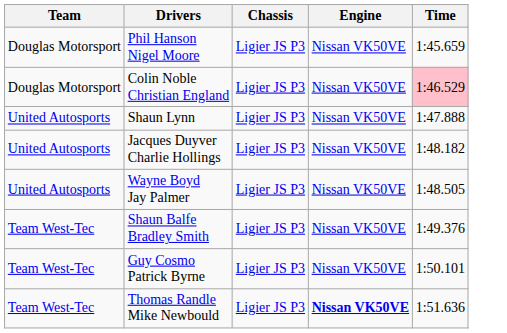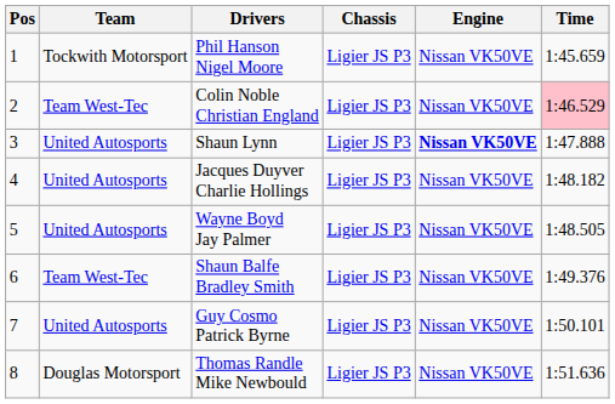 <table class="wikitable" style="font-size: 85%;">
 <tr>
+<th>Pos</th>
 <th>Team</th>
 <th>Drivers</th>
 <th>Chassis</th>
 <th>Engine</th>
 <th>Time</th>
 </tr>
 <tr>
-<td> Douglas Motorsport</td>
+<td>1</td>
+<td> Tockwith Motorsport</td>
 <td> <a href='#'>Phil Hanson</a> <br> <a href='#'>Nigel Moore</a></td>
 <td><a href='#'>Ligier JS P3</a></td>
 <td><a href='#'>Nissan VK50VE</a></td>
 <td>1:45.659</td>
 </tr>
 <tr>
-<td> Douglas Motorsport</td>
+<td>2</td>
+<td> <a href='#'>Team West-Tec</a></td>
 <td> Colin Noble <br> <a href='#'>Christian England</a></td>
 <td><a href='#'>Ligier JS P3</a></td>
 <td><a href='#'>Nissan VK50VE</a></td>
 <td style="background: pink;">1:46.529</td>
 </tr>
 <tr>
+<td>3</td>
 <td> <a href='#'>United Autosports</a></td>
 <td> Shaun Lynn</td>
 <td><a href='#'>Ligier JS P3</a></td>
-<td><a href='#'>Nissan VK50VE</a></td>
+<td><strong><a href='#'>Nissan VK50VE</a></strong></td>
 <td>1:47.888</td>
 </tr>
 <tr>
+<td>4</td>
 <td> <a href='#'>United Autosports</a></td>
 <td> Jacques Duyver <br> Charlie Hollings</td>
 <td><a href='#'>Ligier JS P3</a></td>
 <td><a href='#'>Nissan VK50VE</a></td>
 <td>1:48.182</td>
 </tr>
 <tr>
+<td>5</td>
 <td> <a href='#'>United Autosports</a></td>
 <td> <a href='#'>Wayne Boyd</a> <br> Jay Palmer</td>
 <td><a href='#'>Ligier JS P3</a></td>
 <td><a href='#'>Nissan VK50VE</a></td>
 <td>1:48.505</td>
 </tr>
 <tr>
+<td>6</td>
 <td> <a href='#'>Team West-Tec</a></td>
 <td> <a href='#'>Shaun Balfe</a> <br> <a href='#'>Bradley Smith</a></td>
 <td><a href='#'>Ligier JS P3</a></td>
 <td><a href='#'>Nissan VK50VE</a></td>
 <td>1:49.376</td>
 </tr>
 <tr>
-<td> <a href='#'>Team West-Tec</a></td>
+<td>7</td>
+<td> <a href='#'>United Autosports</a></td>
 <td> <a href='#'>Guy Cosmo</a> <br> Patrick Byrne</td>
 <td><a href='#'>Ligier JS P3</a></td>
 <td><a href='#'>Nissan VK50VE</a></td>
 <td>1:50.101</td>
 </tr>
 <tr>
-<td> <a href='#'>Team West-Tec</a></td>
+<td>8</td>
+<td> Douglas Motorsport</td>
 <td> <a href='#'>Thomas Randle</a> <br> Mike Newbould</td>
 <td><a href='#'>Ligier JS P3</a></td>
-<td><strong><a href='#'>Nissan VK50VE</a></strong></td>
+<td><a href='#'>Nissan VK50VE</a></td>
 <td>1:51.636</td>
 </tr>
 </table>
